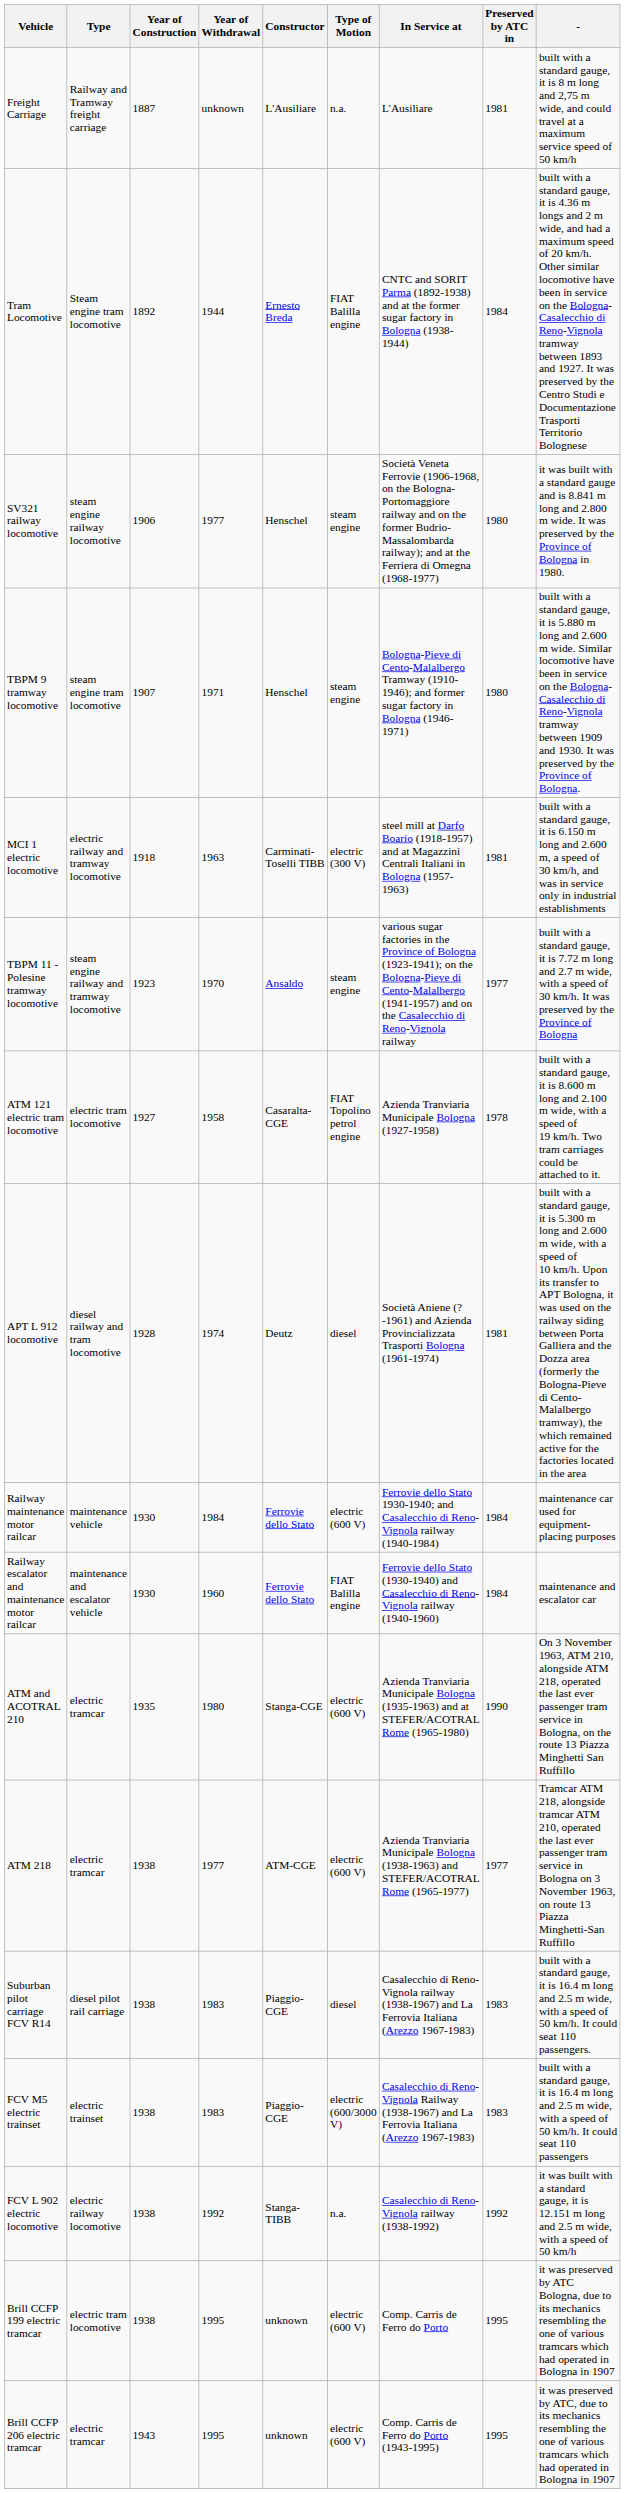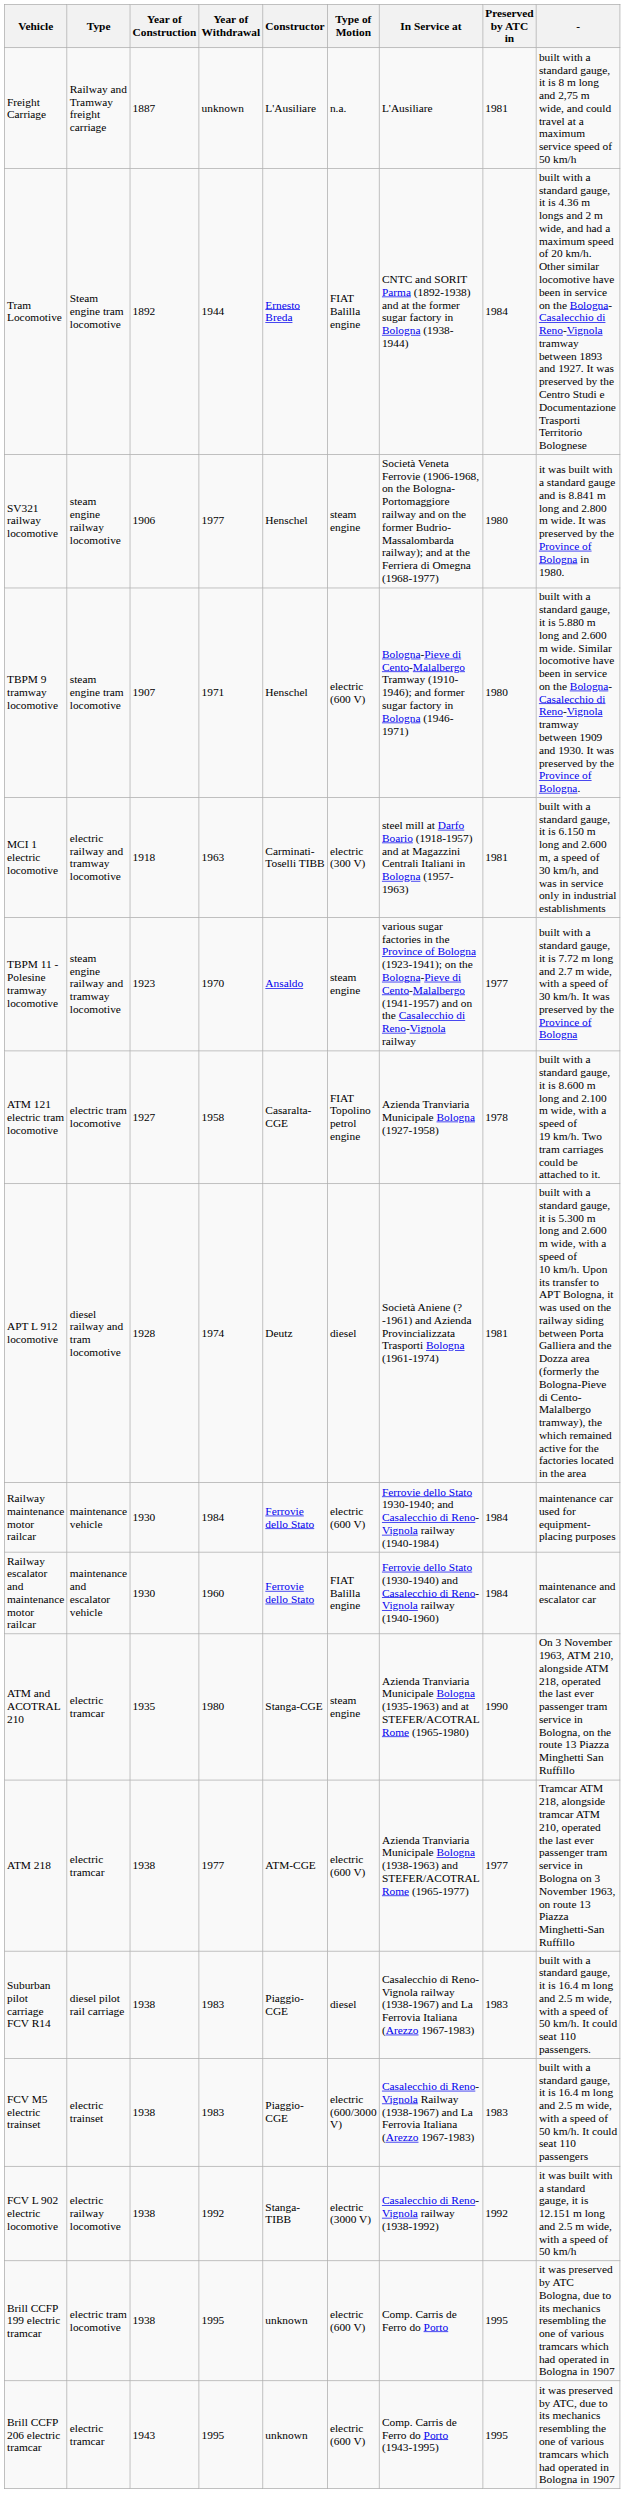 <table class="wikitable">
 <tr>
 <th>Vehicle</th>
 <th>Type</th>
 <th>Year of Construction</th>
 <th>Year of Withdrawal</th>
 <th>Constructor</th>
 <th>Type of Motion</th>
 <th>In Service at</th>
 <th>Preserved by ATC in</th>
 <th Notes>-</th>
 </tr>
 <tr>
 <td>Freight Carriage</td>
 <td>Railway and Tramway freight carriage</td>
 <td>1887</td>
 <td>unknown</td>
 <td>L'Ausiliare</td>
 <td>n.a.</td>
 <td>L'Ausiliare</td>
 <td>1981</td>
 <td>built with a standard gauge, it is 8 m long and 2,75 m wide, and could travel at a maximum service speed of 50 km/h</td>
 </tr>
 <tr>
 <td>Tram Locomotive</td>
 <td>Steam engine tram locomotive</td>
 <td>1892</td>
 <td>1944</td>
 <td><a href='#'>Ernesto Breda</a></td>
 <td>FIAT Balilla engine</td>
 <td>CNTC and SORIT <a href='#'>Parma</a> (1892-1938) and at the former sugar factory in <a href='#'>Bologna</a> (1938-1944)</td>
 <td>1984</td>
 <td>built with a standard gauge, it is 4.36 m longs and 2 m wide, and had a maximum speed of 20 km/h. Other similar locomotive have been in service on the <a href='#'>Bologna</a>-<a href='#'>Casalecchio di Reno</a>-<a href='#'>Vignola</a> tramway between 1893 and 1927. It was preserved by the Centro Studi e Documentazione Trasporti Territorio Bolognese</td>
 </tr>
 <tr>
 <td>SV321 railway locomotive</td>
 <td>steam engine railway locomotive</td>
 <td>1906</td>
 <td>1977</td>
 <td>Henschel</td>
 <td>steam engine</td>
 <td>Società Veneta Ferrovie (1906-1968, on the Bologna-Portomaggiore railway and on the former Budrio-Massalombarda railway); and at the Ferriera di Omegna (1968-1977)</td>
 <td>1980</td>
 <td>it was built with a standard gauge and is 8.841 m long and 2.800 m wide. It was preserved by the <a href='#'>Province of Bologna</a> in 1980.</td>
 </tr>
 <tr>
 <td>TBPM 9 tramway locomotive</td>
 <td>steam engine tram locomotive</td>
 <td>1907</td>
 <td>1971</td>
 <td>Henschel</td>
-<td>steam engine</td>
+<td>electric (600 V)</td>
 <td><a href='#'>Bologna</a>-<a href='#'>Pieve di Cento</a>-<a href='#'>Malalbergo</a> Tramway (1910-1946); and former sugar factory in <a href='#'>Bologna</a> (1946-1971)</td>
 <td>1980</td>
 <td>built with a standard gauge, it is 5.880 m long and 2.600 m wide. Similar locomotive have been in service on the <a href='#'>Bologna</a>-<a href='#'>Casalecchio di Reno</a>-<a href='#'>Vignola</a> tramway between 1909 and 1930. It was preserved by the <a href='#'>Province of Bologna</a>.</td>
 </tr>
 <tr>
 <td>MCI 1 electric locomotive</td>
 <td>electric railway and tramway locomotive</td>
 <td>1918</td>
 <td>1963</td>
 <td>Carminati-Toselli TIBB</td>
 <td>electric (300 V)</td>
 <td>steel mill at <a href='#'>Darfo Boario</a> (1918-1957) and at Magazzini Centrali Italiani in <a href='#'>Bologna</a> (1957-1963)</td>
 <td>1981</td>
 <td>built with a standard gauge, it is 6.150 m long and 2.600 m, a speed of 30 km/h, and was in service only in industrial establishments</td>
 </tr>
 <tr>
 <td>TBPM 11 - Polesine tramway locomotive</td>
 <td>steam engine railway and tramway locomotive</td>
 <td>1923</td>
 <td>1970</td>
 <td><a href='#'>Ansaldo</a></td>
 <td>steam engine</td>
 <td>various sugar factories in the <a href='#'>Province of Bologna</a> (1923-1941); on the <a href='#'>Bologna</a>-<a href='#'>Pieve di Cento</a>-<a href='#'>Malalbergo</a> (1941-1957) and on the <a href='#'>Casalecchio di Reno</a>-<a href='#'>Vignola</a> railway</td>
 <td>1977</td>
 <td>built with a standard gauge, it is 7.72 m long and 2.7 m wide, with a speed of 30 km/h. It was preserved by the <a href='#'>Province of Bologna</a></td>
 </tr>
 <tr>
 <td>ATM 121 electric tram locomotive</td>
 <td>electric tram locomotive</td>
 <td>1927</td>
 <td>1958</td>
 <td>Casaralta-CGE</td>
 <td>FIAT Topolino petrol engine</td>
 <td>Azienda Tranviaria Municipale <a href='#'>Bologna</a> (1927-1958)</td>
 <td>1978</td>
 <td>built with a standard gauge, it is 8.600 m long and 2.100 m wide, with a speed of 19 km/h. Two tram carriages could be attached to it.</td>
 </tr>
 <tr>
 <td>APT L 912 locomotive</td>
 <td>diesel railway and tram locomotive</td>
 <td>1928</td>
 <td>1974</td>
 <td>Deutz</td>
 <td>diesel</td>
 <td>Società Aniene (?-1961) and Azienda Provincializzata Trasporti <a href='#'>Bologna</a> (1961-1974)</td>
 <td>1981</td>
 <td>built with a standard gauge, it is 5.300 m long and 2.600 m wide, with a speed of 10 km/h. Upon its transfer to APT Bologna, it was used on the railway siding between Porta Galliera and the Dozza area (formerly the Bologna-Pieve di Cento-Malalbergo tramway), the which remained active for the factories located in the area</td>
 </tr>
 <tr>
 <td>Railway maintenance motor railcar</td>
 <td>maintenance vehicle</td>
 <td>1930</td>
 <td>1984</td>
 <td><a href='#'>Ferrovie dello Stato</a></td>
 <td>electric (600 V)</td>
 <td><a href='#'>Ferrovie dello Stato</a> 1930-1940; and <a href='#'>Casalecchio di Reno</a>-<a href='#'>Vignola</a> railway (1940-1984)</td>
 <td>1984</td>
 <td>maintenance car used for equipment-placing purposes</td>
 </tr>
 <tr>
 <td>Railway escalator and maintenance motor railcar</td>
 <td>maintenance and escalator vehicle</td>
 <td>1930</td>
 <td>1960</td>
 <td><a href='#'>Ferrovie dello Stato</a></td>
 <td>FIAT Balilla engine</td>
 <td><a href='#'>Ferrovie dello Stato</a> (1930-1940) and <a href='#'>Casalecchio di Reno</a>-<a href='#'>Vignola</a> railway (1940-1960)</td>
 <td>1984</td>
 <td>maintenance and escalator car</td>
 </tr>
 <tr>
 <td>ATM and ACOTRAL 210</td>
 <td>electric tramcar</td>
 <td>1935</td>
 <td>1980</td>
 <td>Stanga-CGE</td>
-<td>electric (600 V)</td>
+<td>steam engine</td>
 <td>Azienda Tranviaria Municipale <a href='#'>Bologna</a> (1935-1963) and at STEFER/ACOTRAL <a href='#'>Rome</a> (1965-1980)</td>
 <td>1990</td>
 <td>On 3 November 1963, ATM 210, alongside  ATM 218, operated the last ever passenger tram service in Bologna, on the route 13 Piazza Minghetti San Ruffillo</td>
 </tr>
 <tr>
 <td>ATM 218</td>
 <td>electric tramcar</td>
 <td>1938</td>
 <td>1977</td>
 <td>ATM-CGE</td>
 <td>electric (600 V)</td>
 <td>Azienda Tranviaria Municipale <a href='#'>Bologna</a> (1938-1963) and STEFER/ACOTRAL <a href='#'>Rome</a> (1965-1977)</td>
 <td>1977</td>
 <td>Tramcar ATM 218, alongside tramcar ATM 210, operated the last ever passenger tram service in Bologna on 3 November 1963, on route 13 Piazza Minghetti-San Ruffillo</td>
 </tr>
 <tr>
 <td>Suburban pilot carriage FCV R14</td>
 <td>diesel pilot rail carriage</td>
 <td>1938</td>
 <td>1983</td>
 <td>Piaggio-CGE</td>
 <td>diesel</td>
 <td>Casalecchio di Reno-Vignola railway (1938-1967) and La Ferrovia Italiana (<a href='#'>Arezzo</a> 1967-1983)</td>
 <td>1983</td>
 <td>built with a standard gauge, it is 16.4 m long and 2.5 m wide, with a speed of 50 km/h. It could seat 110 passengers.</td>
 </tr>
 <tr>
 <td>FCV M5 electric trainset</td>
 <td>electric trainset</td>
 <td>1938</td>
 <td>1983</td>
 <td>Piaggio-CGE</td>
 <td>electric (600/3000 V)</td>
 <td><a href='#'>Casalecchio di Reno</a>-<a href='#'>Vignola</a> Railway (1938-1967) and La Ferrovia Italiana (<a href='#'>Arezzo</a> 1967-1983)</td>
 <td>1983</td>
 <td>built with a standard gauge, it is 16.4 m long and 2.5 m wide, with a speed of 50 km/h. It could seat 110 passengers</td>
 </tr>
 <tr>
 <td>FCV L 902 electric locomotive</td>
 <td>electric railway locomotive</td>
 <td>1938</td>
 <td>1992</td>
 <td>Stanga-TIBB</td>
-<td>n.a.</td>
+<td>electric (3000 V)</td>
 <td><a href='#'>Casalecchio di Reno</a>-<a href='#'>Vignola</a> railway (1938-1992)</td>
 <td>1992</td>
 <td>it was built with a standard gauge, it is 12.151 m long and 2.5 m wide, with a speed of 50 km/h</td>
 </tr>
 <tr>
 <td>Brill CCFP 199 electric tramcar</td>
 <td>electric tram locomotive</td>
 <td>1938</td>
 <td>1995</td>
 <td>unknown</td>
 <td>electric (600 V)</td>
 <td>Comp. Carris de Ferro do <a href='#'>Porto</a></td>
 <td>1995</td>
 <td>it was preserved by ATC Bologna, due to its mechanics resembling the one of various tramcars which had operated in Bologna in 1907</td>
 </tr>
 <tr>
 <td>Brill CCFP 206 electric tramcar</td>
 <td>electric tramcar</td>
 <td>1943</td>
 <td>1995</td>
 <td>unknown</td>
 <td>electric (600 V)</td>
 <td>Comp. Carris de Ferro do <a href='#'>Porto</a> (1943-1995)</td>
 <td>1995</td>
 <td>it was preserved by ATC, due to its mechanics resembling the one of various tramcars which had operated in Bologna in 1907</td>
 </tr>
 </table>
